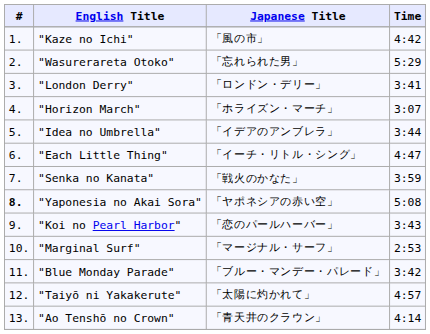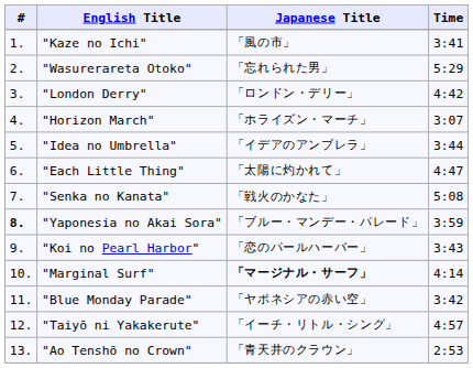 <table border="" cellpadding="4" cellspacing="0"  style="border: 1px #aaaaaa solid; border-collapse: collapse; padding: 0.2em; margin: 1em 1em 1em 0; background: #f7f8ff; font-size:0.9em;">
 <tr valign="middle" bgcolor="#e6e9ff">
 <th rowspan="1">#</th>
 <th rowspan="1"><a href='#'>English</a> Title</th>
 <th colspan="1"><a href='#'>Japanese</a> Title</th>
 <th rowspan="1">Time</th>
 </tr>
 <tr bgcolor="#e6e9ff">
 </tr>
 <tr>
 <td>1.</td>
 <td>"Kaze no Ichi"</td>
 <td>「風の市」</td>
-<td>4:42</td>
+<td>3:41</td>
 </tr>
 <tr>
 <td>2.</td>
 <td>"Wasurerareta Otoko"</td>
 <td>「忘れられた男」</td>
 <td>5:29</td>
 </tr>
 <tr>
 <td>3.</td>
 <td>"London Derry"</td>
 <td>「ロンドン・デリー」</td>
-<td>3:41</td>
+<td>4:42</td>
 </tr>
 <tr>
 <td>4.</td>
 <td>"Horizon March"</td>
 <td>「ホライズン・マーチ」</td>
 <td>3:07</td>
 </tr>
 <tr>
 <td>5.</td>
 <td>"Idea no Umbrella"</td>
 <td>「イデアのアンブレラ」</td>
 <td>3:44</td>
 </tr>
 <tr>
 <td>6.</td>
 <td>"Each Little Thing"</td>
-<td>「イーチ・リトル・シング」</td>
+<td>「太陽に灼かれて」</td>
 <td>4:47</td>
 </tr>
 <tr>
 <td>7.</td>
 <td>"Senka no Kanata"</td>
 <td>「戦火のかなた」</td>
-<td>3:59</td>
+<td>5:08</td>
 </tr>
 <tr>
 <td><strong>8.</strong></td>
 <td>"Yaponesia no Akai Sora"</td>
-<td>「ヤポネシアの赤い空」</td>
-<td>5:08</td>
+<td>「ブルー・マンデー・パレード」</td>
+<td>3:59</td>
 </tr>
 <tr>
 <td>9.</td>
 <td>"Koi no <a href='#'>Pearl Harbor</a>"</td>
 <td>「恋のパールハーバー」</td>
 <td>3:43</td>
 </tr>
 <tr>
 <td>10.</td>
 <td>"Marginal Surf"</td>
-<td>「マージナル・サーフ」</td>
-<td>2:53</td>
+<td><strong>「マージナル・サーフ」</strong></td>
+<td>4:14</td>
 </tr>
 <tr>
 <td>11.</td>
 <td>"Blue Monday Parade"</td>
-<td>「ブルー・マンデー・パレード」</td>
+<td>「ヤポネシアの赤い空」</td>
 <td>3:42</td>
 </tr>
 <tr>
 <td>12.</td>
 <td>"Taiyō ni Yakakerute"</td>
-<td>「太陽に灼かれて」</td>
+<td>「イーチ・リトル・シング」</td>
 <td>4:57</td>
 </tr>
 <tr>
 <td>13.</td>
 <td>"Ao Tenshō no Crown"</td>
 <td>「青天井のクラウン」</td>
-<td>4:14</td>
+<td>2:53</td>
 </tr>
 <tr>
 </tr>
 </table>
